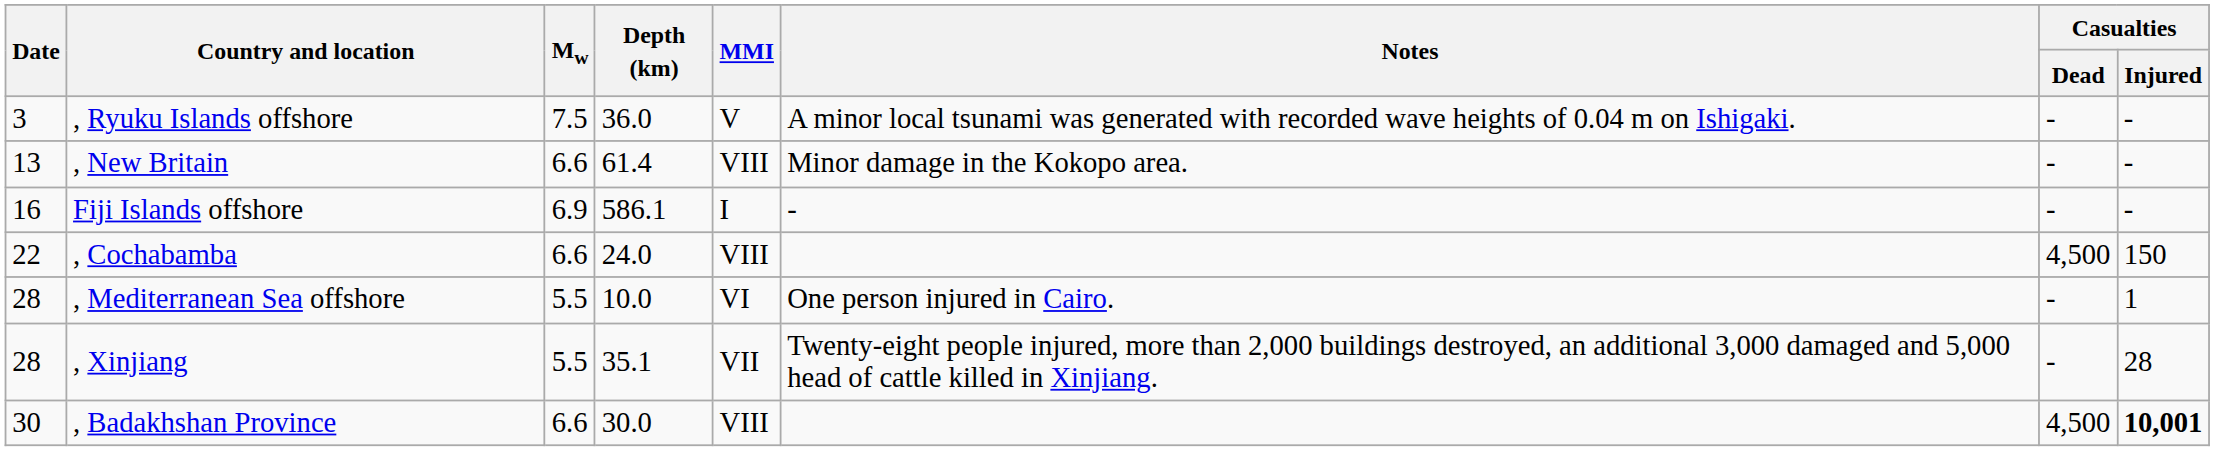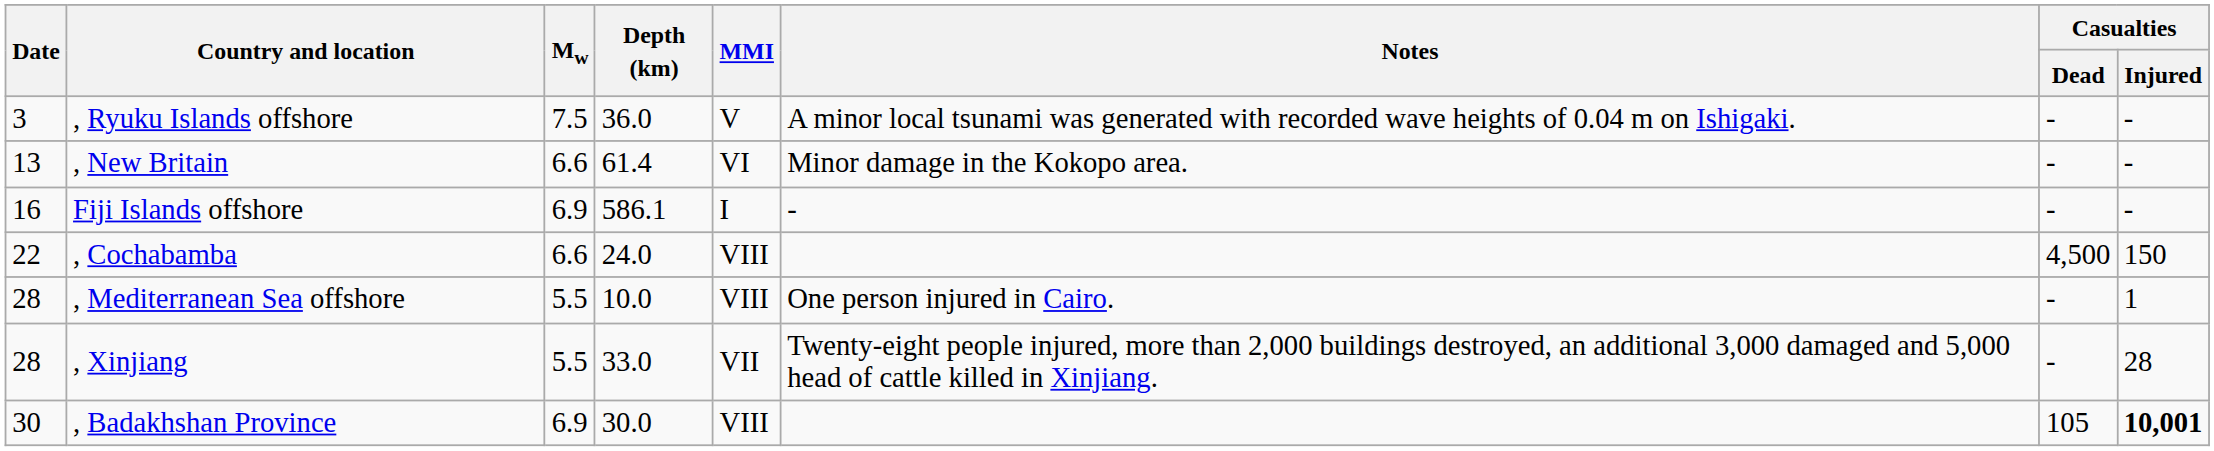 <table class="wikitable sortable" style="border:1px black; margin-left:1em;">
 <tr>
 <th rowspan="2"><small>Date</small></th>
 <th rowspan="2" style="width: 260px"><small>Country and location</small></th>
 <th rowspan="2"><small>M<sub>w</sub></small></th>
 <th rowspan="2"><small>Depth (km)</small></th>
 <th rowspan="2"><small><a href='#'>MMI</a></small></th>
 <th rowspan="2" class="unsortable"><small>Notes</small></th>
 <th colspan="2"><small>Casualties</small></th>
 </tr>
 <tr>
 <th><small>Dead</small></th>
 <th><small>Injured</small></th>
 </tr>
 <tr>
 <td>3</td>
 <td>, <a href='#'>Ryuku Islands</a> offshore</td>
 <td>7.5</td>
 <td>36.0</td>
 <td>V</td>
 <td>A minor local tsunami was generated with recorded wave heights of 0.04 m on <a href='#'>Ishigaki</a>.</td>
 <td>-</td>
 <td>-</td>
 </tr>
 <tr>
 <td>13</td>
 <td>, <a href='#'>New Britain</a></td>
 <td>6.6</td>
 <td>61.4</td>
-<td>VIII</td>
+<td>VI</td>
 <td>Minor damage in the Kokopo area.</td>
 <td>-</td>
 <td>-</td>
 </tr>
 <tr>
 <td>16</td>
 <td> <a href='#'>Fiji Islands</a> offshore</td>
 <td>6.9</td>
 <td>586.1</td>
 <td>I</td>
 <td>-</td>
 <td>-</td>
 <td>-</td>
 </tr>
 <tr>
 <td>22</td>
 <td>, <a href='#'>Cochabamba</a></td>
 <td>6.6</td>
 <td>24.0</td>
 <td>VIII</td>
 <td></td>
 <td>4,500</td>
 <td>150</td>
 </tr>
 <tr>
 <td>28</td>
 <td>, <a href='#'>Mediterranean Sea</a> offshore</td>
 <td>5.5</td>
 <td>10.0</td>
-<td>VI</td>
+<td>VIII</td>
 <td>One person injured in <a href='#'>Cairo</a>.</td>
 <td>-</td>
 <td>1</td>
 </tr>
 <tr>
 <td>28</td>
 <td>, <a href='#'>Xinjiang</a></td>
 <td>5.5</td>
-<td>35.1</td>
+<td>33.0</td>
 <td>VII</td>
 <td>Twenty-eight people injured, more than 2,000 buildings destroyed, an additional 3,000 damaged and 5,000 head of cattle killed in <a href='#'>Xinjiang</a>.</td>
 <td>-</td>
 <td>28</td>
 </tr>
 <tr>
 <td>30</td>
 <td>, <a href='#'>Badakhshan Province</a></td>
-<td>6.6</td>
+<td>6.9</td>
 <td>30.0</td>
 <td>VIII</td>
 <td></td>
-<td>4,500</td>
+<td>105</td>
 <td><strong>10,001</strong></td>
 </tr>
 <tr>
 </tr>
 </table>
